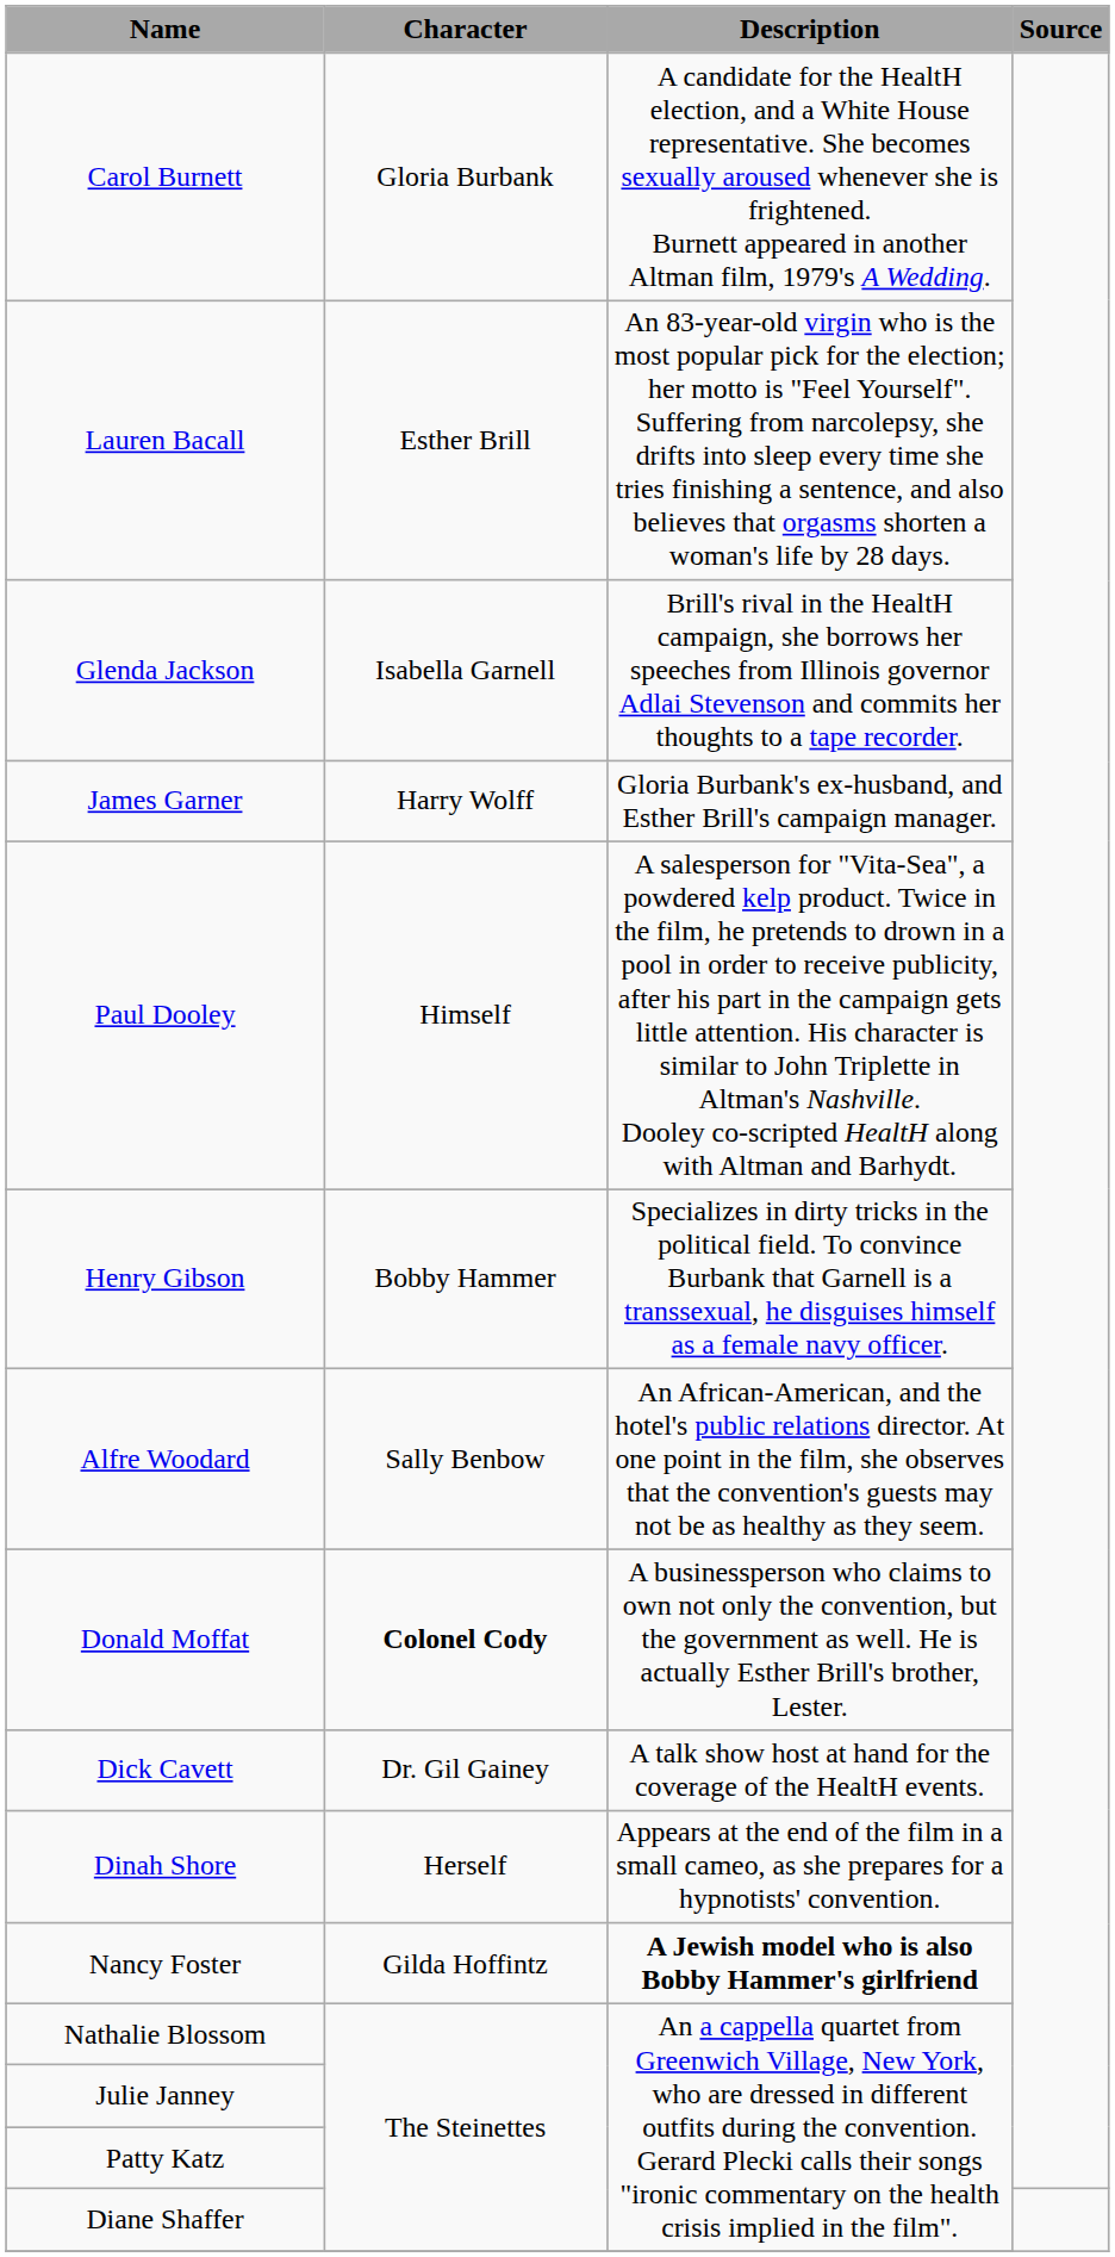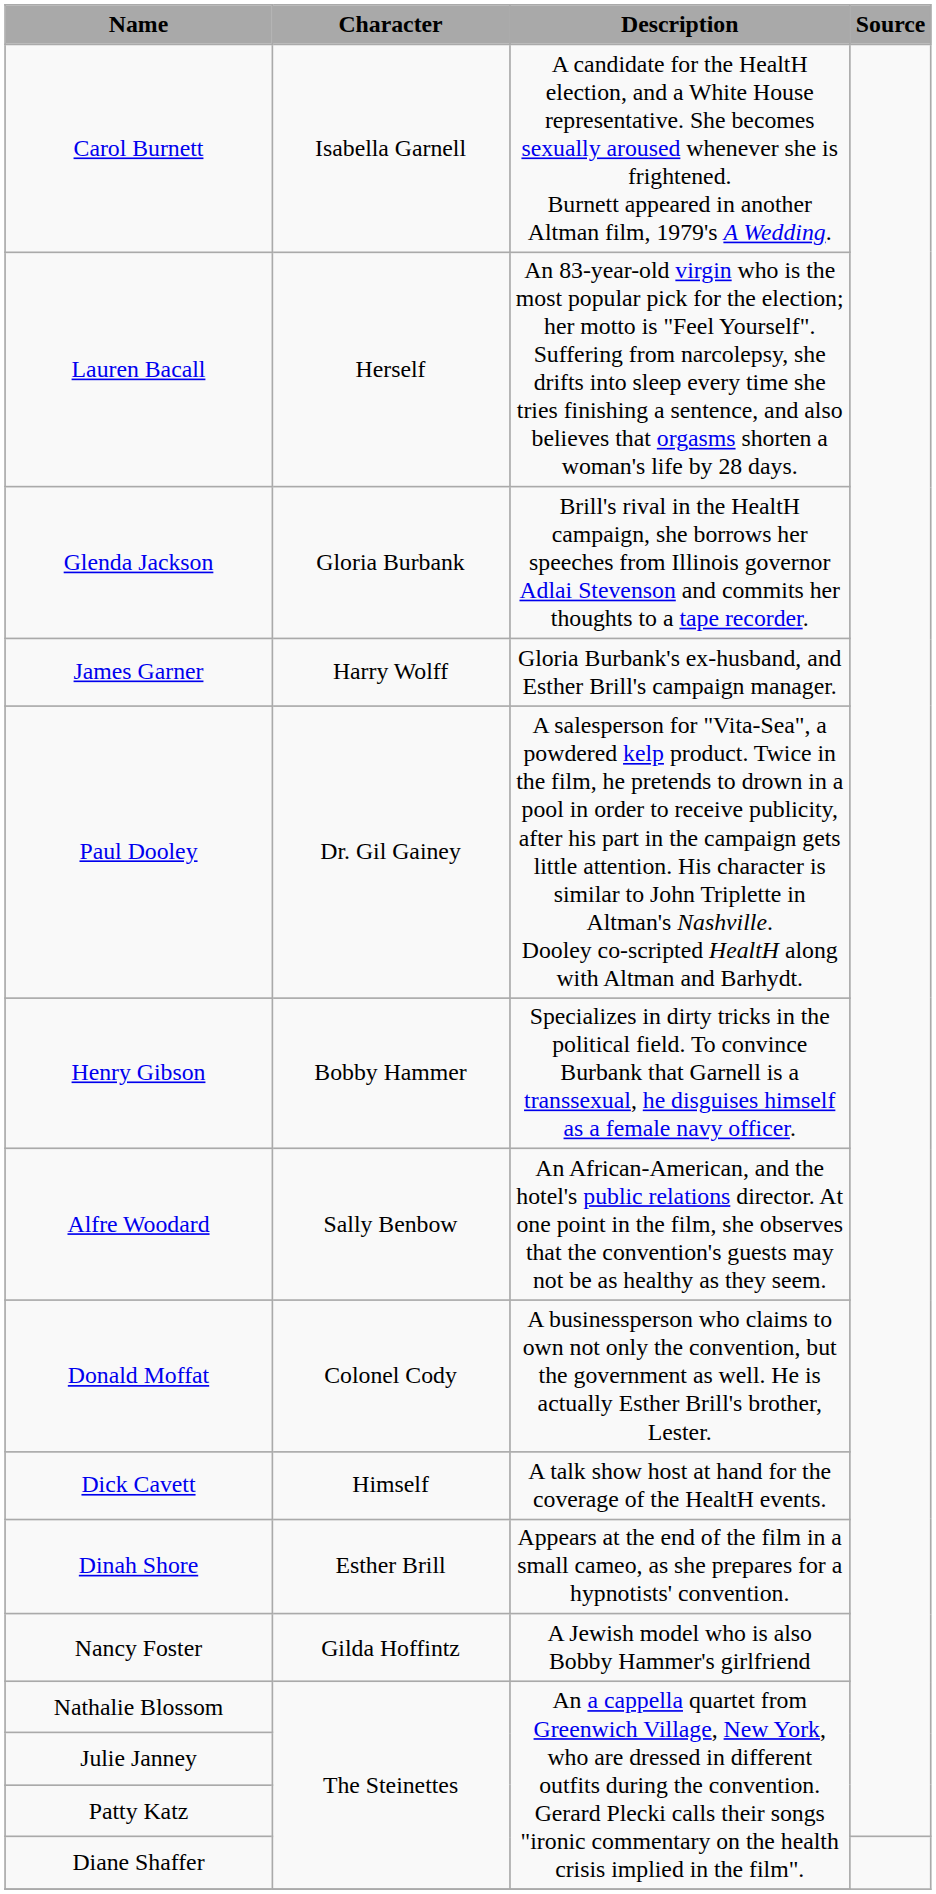 <table class="wikitable" style="font-size:90%; text-align:center; margin: 5px;">
 <tr>
 <th style="background:darkGrey; width:155px;">Name</th>
 <th style="background:darkGrey; width:137px;">Character</th>
 <th style="background:darkGrey; width:200px;">Description</th>
 <th style="background:darkGrey; width:30px;">Source</th>
 </tr>
 <tr>
 <td><a href='#'>Carol Burnett</a></td>
-<td>Gloria Burbank</td>
+<td>Isabella Garnell</td>
 <td>A candidate for the HealtH election, and a White House representative. She becomes <a href='#'>sexually aroused</a> whenever she is frightened.<br> Burnett appeared in another Altman film, 1979's <em><a href='#'>A Wedding</a></em>.</td>
 <td rowspan="14"></td>
 </tr>
 <tr>
 <td><a href='#'>Lauren Bacall</a></td>
-<td>Esther Brill</td>
+<td>Herself</td>
 <td>An 83-year-old <a href='#'>virgin</a> who is the most popular pick for the election; her motto is "Feel Yourself".  Suffering from narcolepsy, she drifts into sleep every time she tries finishing a sentence, and also believes that <a href='#'>orgasms</a> shorten a woman's life by 28 days.</td>
 </tr>
 <tr>
 <td><a href='#'>Glenda Jackson</a></td>
-<td>Isabella Garnell</td>
+<td>Gloria Burbank</td>
 <td>Brill's rival in the HealtH campaign, she borrows her speeches from Illinois governor <a href='#'>Adlai Stevenson</a> and commits her thoughts to a <a href='#'>tape recorder</a>.</td>
 </tr>
 <tr>
 <td><a href='#'>James Garner</a></td>
 <td>Harry Wolff</td>
 <td>Gloria Burbank's ex-husband, and Esther Brill's campaign manager.</td>
 </tr>
 <tr>
 <td><a href='#'>Paul Dooley</a></td>
-<td>Himself</td>
+<td>Dr. Gil Gainey</td>
 <td>A salesperson for "Vita-Sea", a powdered <a href='#'>kelp</a> product.  Twice in the film, he pretends to drown in a pool in order to receive publicity, after his part in the campaign gets little attention.  His character is similar to John Triplette in Altman's <em>Nashville</em>.<br>Dooley co-scripted <em>HealtH</em> along with Altman and Barhydt.</td>
 </tr>
 <tr>
 <td><a href='#'>Henry Gibson</a></td>
 <td>Bobby Hammer</td>
 <td>Specializes in dirty tricks in the political field. To convince Burbank that Garnell is a <a href='#'>transsexual</a>, <a href='#'>he disguises himself as a female navy officer</a>.</td>
 </tr>
 <tr>
 <td><a href='#'>Alfre Woodard</a></td>
 <td>Sally Benbow</td>
 <td>An African-American, and the hotel's <a href='#'>public relations</a> director.  At one point in the film, she observes that the convention's guests may not be as healthy as they seem.</td>
 </tr>
 <tr>
 <td><a href='#'>Donald Moffat</a></td>
-<td><strong>Colonel Cody</strong></td>
+<td>Colonel Cody</td>
 <td>A businessperson who claims to own not only the convention, but the government as well.  He is actually Esther Brill's brother, Lester.</td>
 </tr>
 <tr>
 <td><a href='#'>Dick Cavett</a></td>
-<td>Dr. Gil Gainey</td>
+<td>Himself</td>
 <td>A talk show host at hand for the coverage of the HealtH events.</td>
 </tr>
 <tr>
 <td><a href='#'>Dinah Shore</a></td>
-<td>Herself</td>
+<td>Esther Brill</td>
 <td>Appears at the end of the film in a small cameo, as she prepares for a hypnotists' convention.</td>
 </tr>
 <tr>
 <td>Nancy Foster</td>
 <td>Gilda Hoffintz</td>
-<td><strong>A  Jewish model who is also Bobby Hammer's girlfriend</strong></td>
+<td>A  Jewish model who is also Bobby Hammer's girlfriend</td>
 </tr>
 <tr>
 <td>Nathalie Blossom</td>
 <td rowspan="4">The Steinettes</td>
 <td rowspan="4">An <a href='#'>a cappella</a> quartet from <a href='#'>Greenwich Village</a>, <a href='#'>New York</a>, who are dressed in different outfits during the convention. Gerard Plecki calls their songs "ironic commentary on the health crisis implied in the film".</td>
 </tr>
 <tr>
 <td>Julie Janney</td>
 </tr>
 <tr>
 <td>Patty Katz</td>
 </tr>
 <tr>
 <td>Diane Shaffer</td>
 </tr>
 <tr>
 </tr>
 </table>
